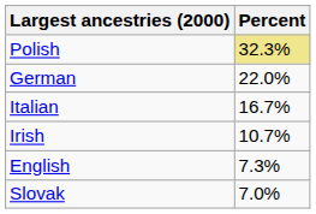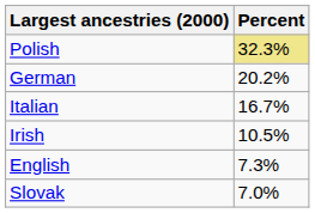 <table class="wikitable sortable collapsible" style="font-size: 90%;">
 <tr>
 <th>Largest ancestries (2000)</th>
 <th>Percent</th>
 </tr>
 <tr>
 <td><a href='#'>Polish</a></td>
 <td style="background: khaki;">32.3%</td>
 </tr>
 <tr>
 <td><a href='#'>German</a></td>
-<td>22.0%</td>
+<td>20.2%</td>
 </tr>
 <tr>
 <td><a href='#'>Italian</a></td>
 <td>16.7%</td>
 </tr>
 <tr>
 <td><a href='#'>Irish</a></td>
-<td>10.7%</td>
+<td>10.5%</td>
 </tr>
 <tr>
 <td><a href='#'>English</a></td>
 <td>7.3%</td>
 </tr>
 <tr>
 <td><a href='#'>Slovak</a></td>
 <td>7.0%</td>
 </tr>
 </table>
